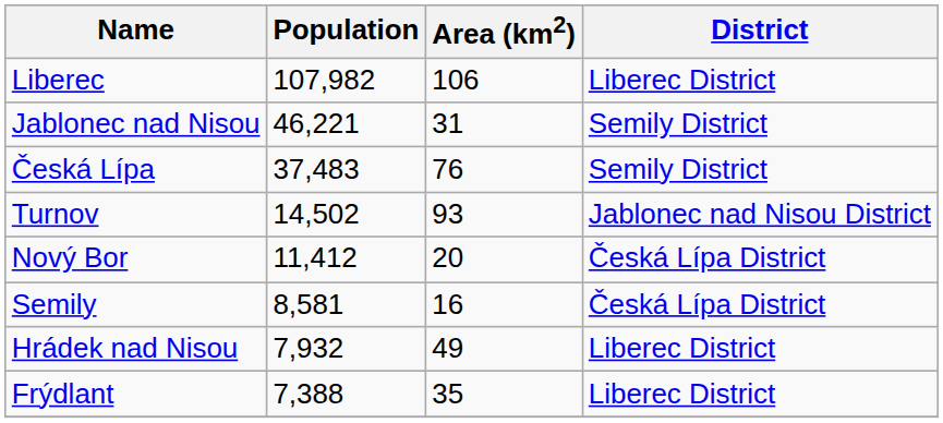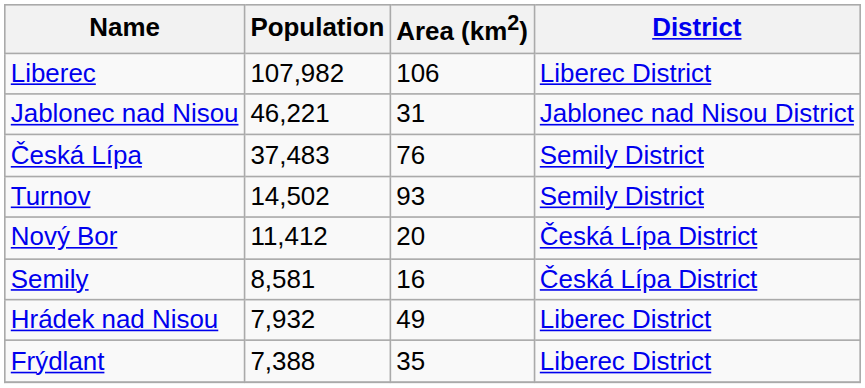 <table class="wikitable sortable">
 <tr>
 <th>Name</th>
 <th>Population</th>
 <th>Area (km<sup>2</sup>)</th>
 <th><a href='#'>District</a></th>
 </tr>
 <tr>
 <td> <a href='#'>Liberec</a></td>
 <td>107,982</td>
 <td>106</td>
 <td><a href='#'>Liberec District</a></td>
 </tr>
 <tr>
 <td> <a href='#'>Jablonec nad Nisou</a></td>
 <td>46,221</td>
 <td>31</td>
-<td><a href='#'>Semily District</a></td>
+<td><a href='#'>Jablonec nad Nisou District</a></td>
 </tr>
 <tr>
 <td> <a href='#'>Česká Lípa</a></td>
 <td>37,483</td>
 <td>76</td>
 <td><a href='#'>Semily District</a></td>
 </tr>
 <tr>
 <td> <a href='#'>Turnov</a></td>
 <td>14,502</td>
 <td>93</td>
-<td><a href='#'>Jablonec nad Nisou District</a></td>
+<td><a href='#'>Semily District</a></td>
 </tr>
 <tr>
 <td> <a href='#'>Nový Bor</a></td>
 <td>11,412</td>
 <td>20</td>
 <td><a href='#'>Česká Lípa District</a></td>
 </tr>
 <tr>
 <td> <a href='#'>Semily</a></td>
 <td>8,581</td>
 <td>16</td>
 <td><a href='#'>Česká Lípa District</a></td>
 </tr>
 <tr>
 <td> <a href='#'>Hrádek nad Nisou</a></td>
 <td>7,932</td>
 <td>49</td>
 <td><a href='#'>Liberec District</a></td>
 </tr>
 <tr>
 <td> <a href='#'>Frýdlant</a></td>
 <td>7,388</td>
 <td>35</td>
 <td><a href='#'>Liberec District</a></td>
 </tr>
 <tr>
 </tr>
 </table>
